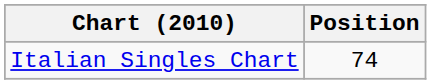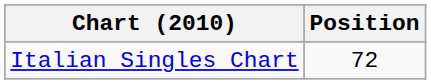 <table class="wikitable">
 <tr>
 <th>Chart (2010)</th>
 <th>Position</th>
 </tr>
 <tr>
 <td><a href='#'>Italian Singles Chart</a></td>
-<td align="center">74</td>
+<td align="center">72</td>
 </tr>
 </table>
